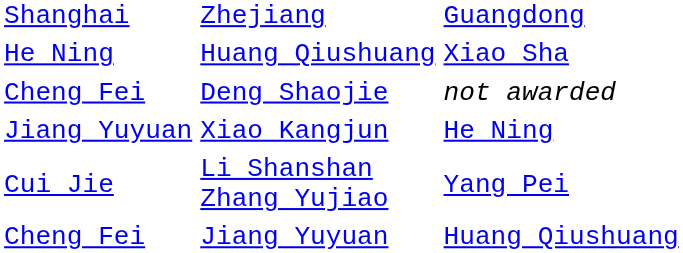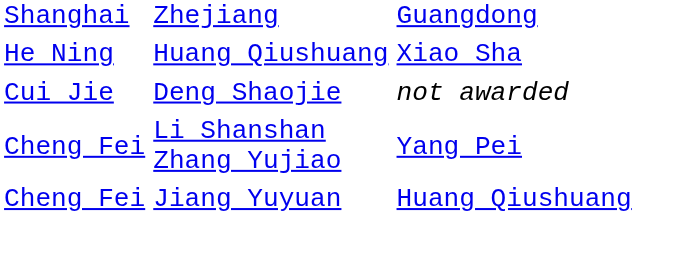 <table>
 <tr>
 <th scope=row style="text-align:left"><br></th>
 <td><a href='#'>Shanghai</a></td>
 <td><a href='#'>Zhejiang</a></td>
 <td><a href='#'>Guangdong</a></td>
 </tr>
 <tr>
 <th scope=row style="text-align:left"><br></th>
 <td><a href='#'>He Ning</a></td>
 <td><a href='#'>Huang Qiushuang</a></td>
 <td><a href='#'>Xiao Sha</a></td>
 </tr>
 <tr>
 <th scope=row style="text-align:left"><br></th>
-<td><a href='#'>Cheng Fei</a></td>
+<td><a href='#'>Cui Jie</a></td>
 <td><a href='#'>Deng Shaojie</a></td>
 <td><em>not awarded</em></td>
 </tr>
 <tr>
 <th scope=row style="text-align:left"><br></th>
-<td><a href='#'>Jiang Yuyuan</a></td>
-<td><a href='#'>Xiao Kangjun</a></td>
-<td><a href='#'>He Ning</a></td>
-</tr>
-<tr>
-<th scope=row style="text-align:left"><br></th>
-<td><a href='#'>Cui Jie</a></td>
+<td><a href='#'>Cheng Fei</a></td>
 <td><a href='#'>Li Shanshan</a><br><a href='#'>Zhang Yujiao</a></td>
 <td><a href='#'>Yang Pei</a></td>
 </tr>
 <tr>
 <th scope=row style="text-align:left"><br></th>
 <td><a href='#'>Cheng Fei</a></td>
 <td><a href='#'>Jiang Yuyuan</a></td>
 <td><a href='#'>Huang Qiushuang</a></td>
 </tr>
 </table>
